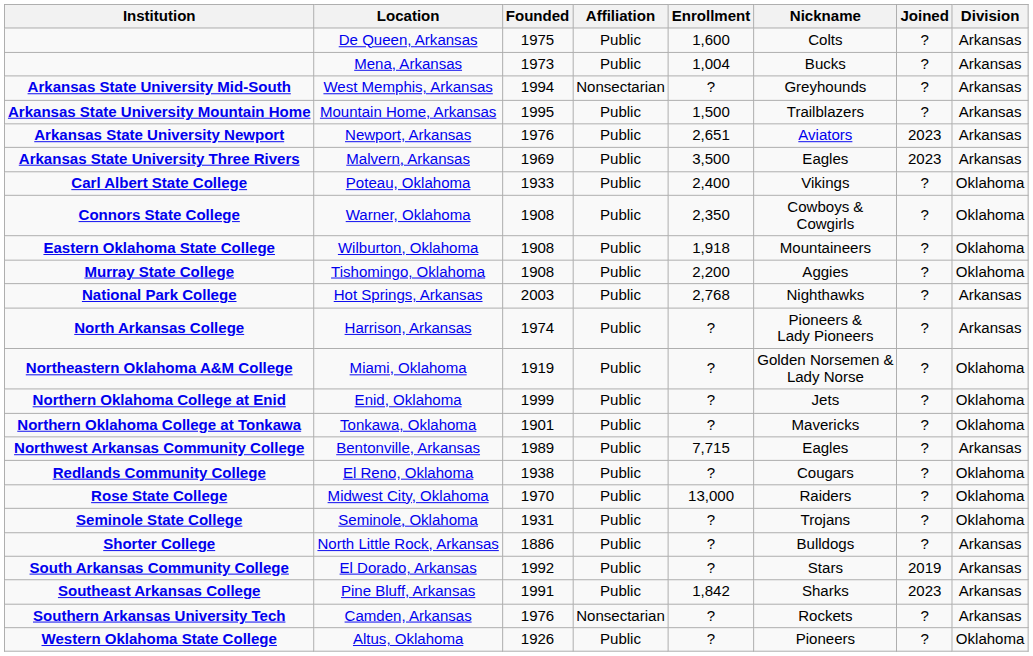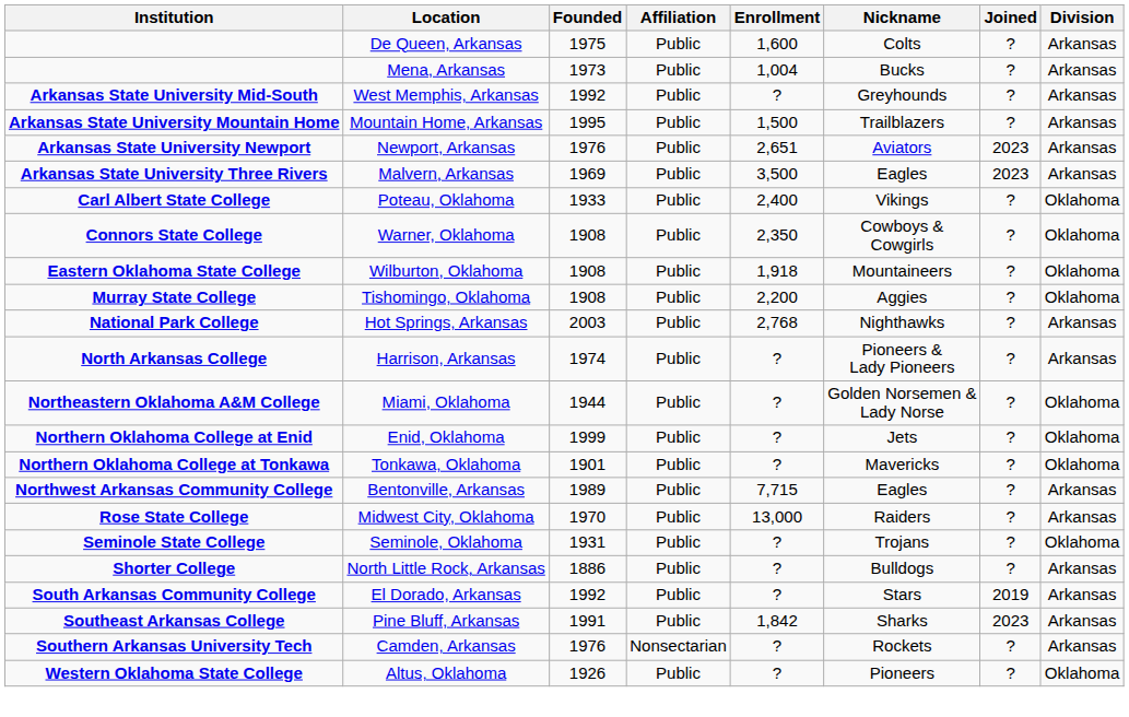 <table class="wikitable sortable" style="text-align:center">
 <tr>
 <th>Institution</th>
 <th>Location</th>
 <th>Founded</th>
 <th>Affiliation</th>
 <th>Enrollment</th>
 <th>Nickname</th>
 <th>Joined</th>
 <th>Division</th>
 </tr>
 <tr>
 <td></td>
 <td><a href='#'>De Queen, Arkansas</a></td>
 <td>1975</td>
 <td>Public</td>
 <td>1,600</td>
 <td>Colts</td>
 <td>?</td>
 <td>Arkansas</td>
 </tr>
 <tr>
 <td></td>
 <td><a href='#'>Mena, Arkansas</a></td>
 <td>1973</td>
 <td>Public</td>
 <td>1,004</td>
 <td>Bucks</td>
 <td>?</td>
 <td>Arkansas</td>
 </tr>
 <tr>
 <td><strong><a href='#'>Arkansas State University Mid-South</a></strong></td>
 <td><a href='#'>West Memphis, Arkansas</a></td>
-<td>1994</td>
-<td>Nonsectarian</td>
+<td>1992</td>
+<td>Public</td>
 <td>?</td>
 <td>Greyhounds</td>
 <td>?</td>
 <td>Arkansas</td>
 </tr>
 <tr>
 <td><strong><a href='#'>Arkansas State University Mountain Home</a></strong></td>
 <td><a href='#'>Mountain Home, Arkansas</a></td>
 <td>1995</td>
 <td>Public</td>
 <td>1,500</td>
 <td>Trailblazers</td>
 <td>?</td>
 <td>Arkansas</td>
 </tr>
 <tr>
 <td><strong><a href='#'>Arkansas State University Newport</a></strong></td>
 <td><a href='#'>Newport, Arkansas</a></td>
 <td>1976</td>
 <td>Public</td>
 <td>2,651</td>
 <td><a href='#'>Aviators</a></td>
 <td>2023</td>
 <td>Arkansas</td>
 </tr>
 <tr>
 <td><strong><a href='#'>Arkansas State University Three Rivers</a></strong></td>
 <td><a href='#'>Malvern, Arkansas</a></td>
 <td>1969</td>
 <td>Public</td>
 <td>3,500</td>
 <td>Eagles</td>
 <td>2023</td>
 <td>Arkansas</td>
 </tr>
 <tr>
 <td><strong><a href='#'>Carl Albert State College</a></strong></td>
 <td><a href='#'>Poteau, Oklahoma</a></td>
 <td>1933</td>
 <td>Public</td>
 <td>2,400</td>
 <td>Vikings</td>
 <td>?</td>
 <td>Oklahoma</td>
 </tr>
 <tr>
 <td><strong><a href='#'>Connors State College</a></strong></td>
 <td><a href='#'>Warner, Oklahoma</a></td>
 <td>1908</td>
 <td>Public</td>
 <td>2,350</td>
 <td>Cowboys &<br>Cowgirls</td>
 <td>?</td>
 <td>Oklahoma</td>
 </tr>
 <tr>
 <td><strong><a href='#'>Eastern Oklahoma State College</a></strong></td>
 <td><a href='#'>Wilburton, Oklahoma</a></td>
 <td>1908</td>
 <td>Public</td>
 <td>1,918</td>
 <td>Mountaineers</td>
 <td>?</td>
 <td>Oklahoma</td>
 </tr>
 <tr>
 <td><strong><a href='#'>Murray State College</a></strong></td>
 <td><a href='#'>Tishomingo, Oklahoma</a></td>
 <td>1908</td>
 <td>Public</td>
 <td>2,200</td>
 <td>Aggies</td>
 <td>?</td>
 <td>Oklahoma</td>
 </tr>
 <tr>
 <td><strong><a href='#'>National Park College</a></strong></td>
 <td><a href='#'>Hot Springs, Arkansas</a></td>
 <td>2003</td>
 <td>Public</td>
 <td>2,768</td>
 <td>Nighthawks</td>
 <td>?</td>
 <td>Arkansas</td>
 </tr>
 <tr>
 <td><strong><a href='#'>North Arkansas College</a></strong></td>
 <td><a href='#'>Harrison, Arkansas</a></td>
 <td>1974</td>
 <td>Public</td>
 <td>?</td>
 <td>Pioneers &<br>Lady Pioneers</td>
 <td>?</td>
 <td>Arkansas</td>
 </tr>
 <tr>
 <td><strong><a href='#'>Northeastern Oklahoma A&M College</a></strong></td>
 <td><a href='#'>Miami, Oklahoma</a></td>
-<td>1919</td>
+<td>1944</td>
 <td>Public</td>
 <td>?</td>
 <td>Golden Norsemen &<br>Lady Norse</td>
 <td>?</td>
 <td>Oklahoma</td>
 </tr>
 <tr>
 <td><strong><a href='#'>Northern Oklahoma College at Enid</a></strong></td>
 <td><a href='#'>Enid, Oklahoma</a></td>
 <td>1999</td>
 <td>Public</td>
 <td>?</td>
 <td>Jets</td>
 <td>?</td>
 <td>Oklahoma</td>
 </tr>
 <tr>
 <td><strong><a href='#'>Northern Oklahoma College at Tonkawa</a></strong></td>
 <td><a href='#'>Tonkawa, Oklahoma</a></td>
 <td>1901</td>
 <td>Public</td>
 <td>?</td>
 <td>Mavericks</td>
 <td>?</td>
 <td>Oklahoma</td>
 </tr>
 <tr>
 <td><strong><a href='#'>Northwest Arkansas Community College</a></strong></td>
 <td><a href='#'>Bentonville, Arkansas</a></td>
 <td>1989</td>
 <td>Public</td>
 <td>7,715</td>
 <td>Eagles</td>
 <td>?</td>
 <td>Arkansas</td>
 </tr>
 <tr>
-<td><strong><a href='#'>Redlands Community College</a></strong></td>
-<td><a href='#'>El Reno, Oklahoma</a></td>
-<td>1938</td>
-<td>Public</td>
-<td>?</td>
-<td>Cougars</td>
-<td>?</td>
-<td>Oklahoma</td>
-</tr>
-<tr>
 <td><strong><a href='#'>Rose State College</a></strong></td>
 <td><a href='#'>Midwest City, Oklahoma</a></td>
 <td>1970</td>
 <td>Public</td>
 <td>13,000</td>
 <td>Raiders</td>
 <td>?</td>
-<td>Oklahoma</td>
+<td>Arkansas</td>
 </tr>
 <tr>
 <td><strong><a href='#'>Seminole State College</a></strong></td>
 <td><a href='#'>Seminole, Oklahoma</a></td>
 <td>1931</td>
 <td>Public</td>
 <td>?</td>
 <td>Trojans</td>
 <td>?</td>
 <td>Oklahoma</td>
 </tr>
 <tr>
 <td><strong><a href='#'>Shorter College</a></strong></td>
 <td><a href='#'>North Little Rock, Arkansas</a></td>
 <td>1886</td>
 <td>Public</td>
 <td>?</td>
 <td>Bulldogs</td>
 <td>?</td>
 <td>Arkansas</td>
 </tr>
 <tr>
 <td><strong><a href='#'>South Arkansas Community College</a></strong></td>
 <td><a href='#'>El Dorado, Arkansas</a></td>
 <td>1992</td>
 <td>Public</td>
 <td>?</td>
 <td>Stars</td>
 <td>2019</td>
 <td>Arkansas</td>
 </tr>
 <tr>
 <td><strong><a href='#'>Southeast Arkansas College</a></strong></td>
 <td><a href='#'>Pine Bluff, Arkansas</a></td>
 <td>1991</td>
 <td>Public</td>
 <td>1,842</td>
 <td>Sharks</td>
 <td>2023</td>
 <td>Arkansas</td>
 </tr>
 <tr>
 <td><strong><a href='#'>Southern Arkansas University Tech</a></strong></td>
 <td><a href='#'>Camden, Arkansas</a></td>
 <td>1976</td>
 <td>Nonsectarian</td>
 <td>?</td>
 <td>Rockets</td>
 <td>?</td>
 <td>Arkansas</td>
 </tr>
 <tr>
 <td><strong><a href='#'>Western Oklahoma State College</a></strong></td>
 <td><a href='#'>Altus, Oklahoma</a></td>
 <td>1926</td>
 <td>Public</td>
 <td>?</td>
 <td>Pioneers</td>
 <td>?</td>
 <td>Oklahoma</td>
 </tr>
 </table>
